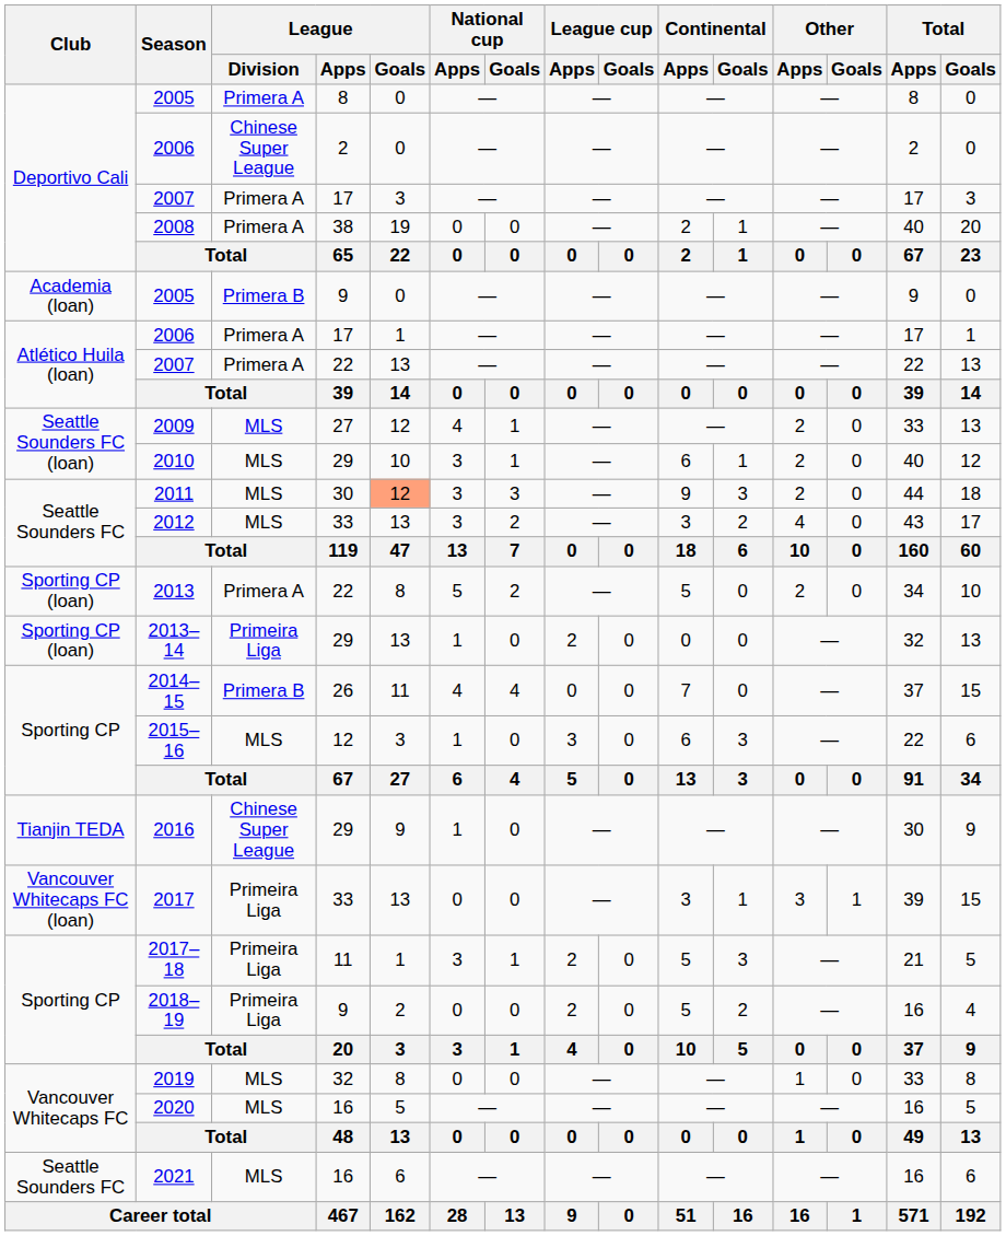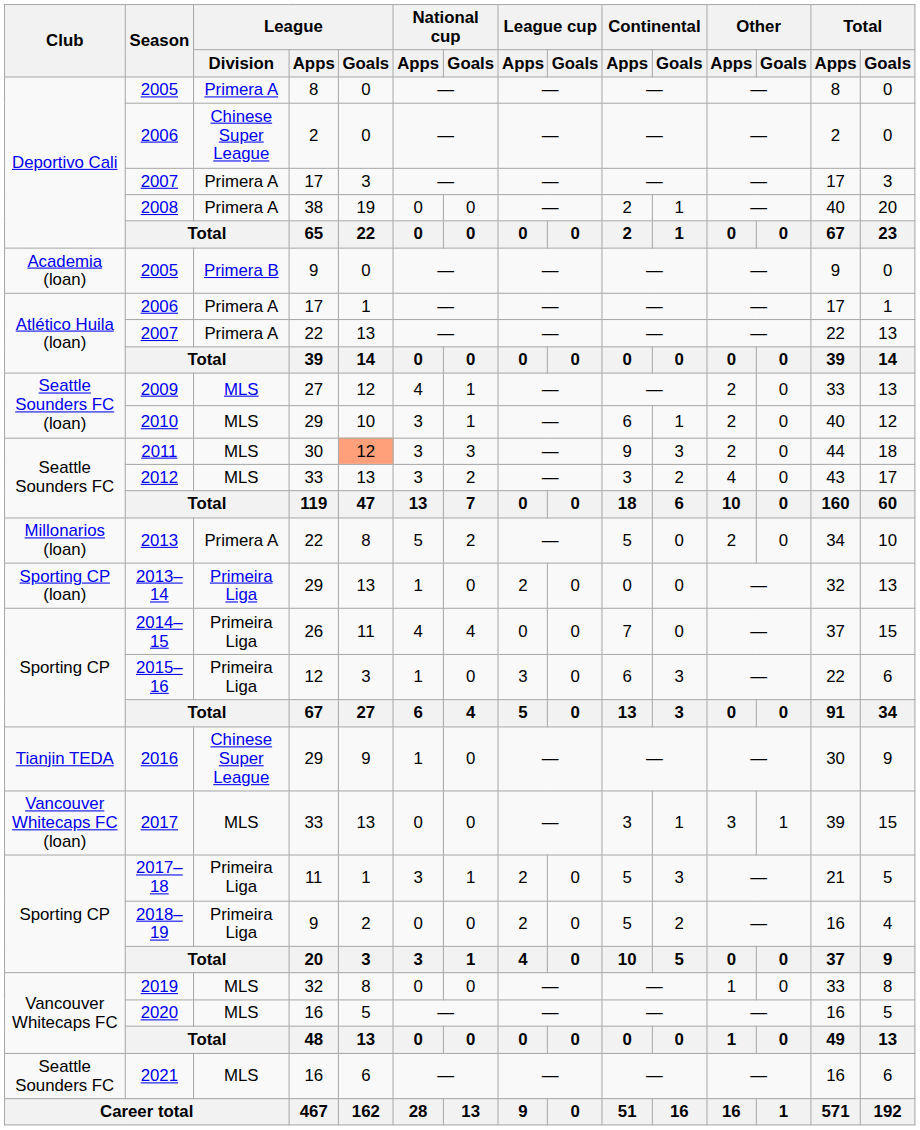 <table class="wikitable" style="text-align:center">
 <tr>
 <th rowspan="2">Club</th>
 <th rowspan="2">Season</th>
 <th colspan="3">League</th>
 <th colspan="2">National cup</th>
 <th colspan="2">League cup</th>
 <th colspan="2">Continental</th>
 <th colspan="2">Other</th>
 <th colspan="2">Total</th>
 </tr>
 <tr>
 <th>Division</th>
 <th>Apps</th>
 <th>Goals</th>
 <th>Apps</th>
 <th>Goals</th>
 <th>Apps</th>
 <th>Goals</th>
 <th>Apps</th>
 <th>Goals</th>
 <th>Apps</th>
 <th>Goals</th>
 <th>Apps</th>
 <th>Goals</th>
 </tr>
 <tr>
 <td rowspan="5"><a href='#'>Deportivo Cali</a></td>
 <td><a href='#'>2005</a></td>
 <td><a href='#'>Primera A</a></td>
 <td>8</td>
 <td>0</td>
 <td colspan="2">—</td>
 <td colspan="2">—</td>
 <td colspan="2">—</td>
 <td colspan="2">—</td>
 <td>8</td>
 <td>0</td>
 </tr>
 <tr>
 <td><a href='#'>2006</a></td>
 <td><a href='#'>Chinese Super League</a></td>
 <td>2</td>
 <td>0</td>
 <td colspan="2">—</td>
 <td colspan="2">—</td>
 <td colspan="2">—</td>
 <td colspan="2">—</td>
 <td>2</td>
 <td>0</td>
 </tr>
 <tr>
 <td><a href='#'>2007</a></td>
 <td>Primera A</td>
 <td>17</td>
 <td>3</td>
 <td colspan="2">—</td>
 <td colspan="2">—</td>
 <td colspan="2">—</td>
 <td colspan="2">—</td>
 <td>17</td>
 <td>3</td>
 </tr>
 <tr>
 <td><a href='#'>2008</a></td>
 <td>Primera A</td>
 <td>38</td>
 <td>19</td>
 <td>0</td>
 <td>0</td>
 <td colspan="2">—</td>
 <td>2</td>
 <td>1</td>
 <td colspan="2">—</td>
 <td>40</td>
 <td>20</td>
 </tr>
 <tr>
 <th colspan="2">Total</th>
 <th>65</th>
 <th>22</th>
 <th>0</th>
 <th>0</th>
 <th>0</th>
 <th>0</th>
 <th>2</th>
 <th>1</th>
 <th>0</th>
 <th>0</th>
 <th>67</th>
 <th>23</th>
 </tr>
 <tr>
 <td><a href='#'>Academia</a> (loan)</td>
 <td><a href='#'>2005</a></td>
 <td><a href='#'>Primera B</a></td>
 <td>9</td>
 <td>0</td>
 <td colspan="2">—</td>
 <td colspan="2">—</td>
 <td colspan="2">—</td>
 <td colspan="2">—</td>
 <td>9</td>
 <td>0</td>
 </tr>
 <tr>
 <td rowspan="3"><a href='#'>Atlético Huila</a> (loan)</td>
 <td><a href='#'>2006</a></td>
 <td>Primera A</td>
 <td>17</td>
 <td>1</td>
 <td colspan="2">—</td>
 <td colspan="2">—</td>
 <td colspan="2">—</td>
 <td colspan="2">—</td>
 <td>17</td>
 <td>1</td>
 </tr>
 <tr>
 <td><a href='#'>2007</a></td>
 <td>Primera A</td>
 <td>22</td>
 <td>13</td>
 <td colspan="2">—</td>
 <td colspan="2">—</td>
 <td colspan="2">—</td>
 <td colspan="2">—</td>
 <td>22</td>
 <td>13</td>
 </tr>
 <tr>
 <th colspan="2">Total</th>
 <th>39</th>
 <th>14</th>
 <th>0</th>
 <th>0</th>
 <th>0</th>
 <th>0</th>
 <th>0</th>
 <th>0</th>
 <th>0</th>
 <th>0</th>
 <th>39</th>
 <th>14</th>
 </tr>
 <tr>
 <td rowspan="2"><a href='#'>Seattle Sounders FC</a> (loan)</td>
 <td><a href='#'>2009</a></td>
 <td><a href='#'>MLS</a></td>
 <td>27</td>
 <td>12</td>
 <td>4</td>
 <td>1</td>
 <td colspan="2">—</td>
 <td colspan="2">—</td>
 <td>2</td>
 <td>0</td>
 <td>33</td>
 <td>13</td>
 </tr>
 <tr>
 <td><a href='#'>2010</a></td>
 <td>MLS</td>
 <td>29</td>
 <td>10</td>
 <td>3</td>
 <td>1</td>
 <td colspan="2">—</td>
 <td>6</td>
 <td>1</td>
 <td>2</td>
 <td>0</td>
 <td>40</td>
 <td>12</td>
 </tr>
 <tr>
 <td rowspan="3">Seattle Sounders FC</td>
 <td><a href='#'>2011</a></td>
 <td>MLS</td>
 <td>30</td>
 <td style="background: lightsalmon;">12</td>
 <td>3</td>
 <td>3</td>
 <td colspan="2">—</td>
 <td>9</td>
 <td>3</td>
 <td>2</td>
 <td>0</td>
 <td>44</td>
 <td>18</td>
 </tr>
 <tr>
 <td><a href='#'>2012</a></td>
 <td>MLS</td>
 <td>33</td>
 <td>13</td>
 <td>3</td>
 <td>2</td>
 <td colspan="2">—</td>
 <td>3</td>
 <td>2</td>
 <td>4</td>
 <td>0</td>
 <td>43</td>
 <td>17</td>
 </tr>
 <tr>
 <th colspan="2">Total</th>
 <th>119</th>
 <th>47</th>
 <th>13</th>
 <th>7</th>
 <th>0</th>
 <th>0</th>
 <th>18</th>
 <th>6</th>
 <th>10</th>
 <th>0</th>
 <th>160</th>
 <th>60</th>
 </tr>
 <tr>
-<td><a href='#'>Sporting CP</a> (loan)</td>
+<td><a href='#'>Millonarios</a> (loan)</td>
 <td><a href='#'>2013</a></td>
 <td>Primera A</td>
 <td>22</td>
 <td>8</td>
 <td>5</td>
 <td>2</td>
 <td colspan="2">—</td>
 <td>5</td>
 <td>0</td>
 <td>2</td>
 <td>0</td>
 <td>34</td>
 <td>10</td>
 </tr>
 <tr>
 <td><a href='#'>Sporting CP</a> (loan)</td>
 <td><a href='#'>2013–14</a></td>
 <td><a href='#'>Primeira Liga</a></td>
 <td>29</td>
 <td>13</td>
 <td>1</td>
 <td>0</td>
 <td>2</td>
 <td>0</td>
 <td>0</td>
 <td>0</td>
 <td colspan="2">—</td>
 <td>32</td>
 <td>13</td>
 </tr>
 <tr>
 <td rowspan="3">Sporting CP</td>
 <td><a href='#'>2014–15</a></td>
-<td><a href='#'>Primera B</a></td>
+<td>Primeira Liga</td>
 <td>26</td>
 <td>11</td>
 <td>4</td>
 <td>4</td>
 <td>0</td>
 <td>0</td>
 <td>7</td>
 <td>0</td>
 <td colspan="2">—</td>
 <td>37</td>
 <td>15</td>
 </tr>
 <tr>
 <td><a href='#'>2015–16</a></td>
-<td>MLS</td>
+<td>Primeira Liga</td>
 <td>12</td>
 <td>3</td>
 <td>1</td>
 <td>0</td>
 <td>3</td>
 <td>0</td>
 <td>6</td>
 <td>3</td>
 <td colspan="2">—</td>
 <td>22</td>
 <td>6</td>
 </tr>
 <tr>
 <th colspan="2">Total</th>
 <th>67</th>
 <th>27</th>
 <th>6</th>
 <th>4</th>
 <th>5</th>
 <th>0</th>
 <th>13</th>
 <th>3</th>
 <th>0</th>
 <th>0</th>
 <th>91</th>
 <th>34</th>
 </tr>
 <tr>
 <td><a href='#'>Tianjin TEDA</a></td>
 <td><a href='#'>2016</a></td>
 <td><a href='#'>Chinese Super League</a></td>
 <td>29</td>
 <td>9</td>
 <td>1</td>
 <td>0</td>
 <td colspan="2">—</td>
 <td colspan="2">—</td>
 <td colspan="2">—</td>
 <td>30</td>
 <td>9</td>
 </tr>
 <tr>
 <td><a href='#'>Vancouver Whitecaps FC</a> (loan)</td>
 <td><a href='#'>2017</a></td>
-<td>Primeira Liga</td>
+<td>MLS</td>
 <td>33</td>
 <td>13</td>
 <td>0</td>
 <td>0</td>
 <td colspan="2">—</td>
 <td>3</td>
 <td>1</td>
 <td>3</td>
 <td>1</td>
 <td>39</td>
 <td>15</td>
 </tr>
 <tr>
 <td rowspan="3">Sporting CP</td>
 <td><a href='#'>2017–18</a></td>
 <td>Primeira Liga</td>
 <td>11</td>
 <td>1</td>
 <td>3</td>
 <td>1</td>
 <td>2</td>
 <td>0</td>
 <td>5</td>
 <td>3</td>
 <td colspan="2">—</td>
 <td>21</td>
 <td>5</td>
 </tr>
 <tr>
 <td><a href='#'>2018–19</a></td>
 <td>Primeira Liga</td>
 <td>9</td>
 <td>2</td>
 <td>0</td>
 <td>0</td>
 <td>2</td>
 <td>0</td>
 <td>5</td>
 <td>2</td>
 <td colspan="2">—</td>
 <td>16</td>
 <td>4</td>
 </tr>
 <tr>
 <th colspan="2">Total</th>
 <th>20</th>
 <th>3</th>
 <th>3</th>
 <th>1</th>
 <th>4</th>
 <th>0</th>
 <th>10</th>
 <th>5</th>
 <th>0</th>
 <th>0</th>
 <th>37</th>
 <th>9</th>
 </tr>
 <tr>
 <td rowspan="3">Vancouver Whitecaps FC</td>
 <td><a href='#'>2019</a></td>
 <td>MLS</td>
 <td>32</td>
 <td>8</td>
 <td>0</td>
 <td>0</td>
 <td colspan="2">—</td>
 <td colspan="2">—</td>
 <td>1</td>
 <td>0</td>
 <td>33</td>
 <td>8</td>
 </tr>
 <tr>
 <td><a href='#'>2020</a></td>
 <td>MLS</td>
 <td>16</td>
 <td>5</td>
 <td colspan="2">—</td>
 <td colspan="2">—</td>
 <td colspan="2">—</td>
 <td colspan="2">—</td>
 <td>16</td>
 <td>5</td>
 </tr>
 <tr>
 <th colspan="2">Total</th>
 <th>48</th>
 <th>13</th>
 <th>0</th>
 <th>0</th>
 <th>0</th>
 <th>0</th>
 <th>0</th>
 <th>0</th>
 <th>1</th>
 <th>0</th>
 <th>49</th>
 <th>13</th>
 </tr>
 <tr>
 <td>Seattle Sounders FC</td>
 <td><a href='#'>2021</a></td>
 <td>MLS</td>
 <td>16</td>
 <td>6</td>
 <td colspan="2">—</td>
 <td colspan="2">—</td>
 <td colspan="2">—</td>
 <td colspan="2">—</td>
 <td>16</td>
 <td>6</td>
 </tr>
 <tr>
 <th colspan="3">Career total</th>
 <th>467</th>
 <th>162</th>
 <th>28</th>
 <th>13</th>
 <th>9</th>
 <th>0</th>
 <th>51</th>
 <th>16</th>
 <th>16</th>
 <th>1</th>
 <th>571</th>
 <th>192</th>
 </tr>
 </table>
